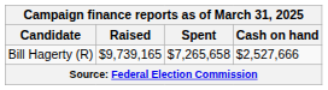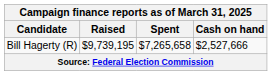 <table class="wikitable sortable">
 <tr>
 <th colspan=4>Campaign finance reports as of March 31, 2025</th>
 </tr>
 <tr style="text-align:center;">
 <th>Candidate</th>
 <th>Raised</th>
 <th>Spent</th>
 <th>Cash on hand</th>
 </tr>
 <tr>
 <td>Bill Hagerty (R)</td>
-<td>$9,739,165</td>
+<td>$9,739,195</td>
 <td>$7,265,658</td>
 <td>$2,527,666</td>
 </tr>
 <tr>
 <th colspan="4"><small>Source: <a href='#'>Federal Election Commission</a></small></th>
 </tr>
 </table>
